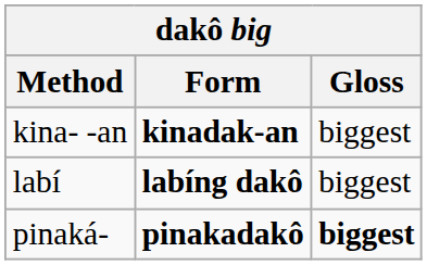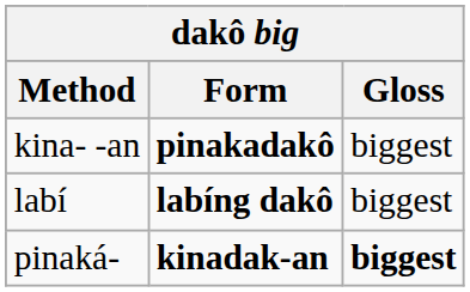 <table class="wikitable">
 <tr>
 <th colspan="3">dakô <em>big</em></th>
 </tr>
 <tr>
 <th>Method</th>
 <th>Form</th>
 <th>Gloss</th>
 </tr>
 <tr>
 <td>kina- -an</td>
-<td><strong>kinadak-an</strong></td>
+<td><strong>pinakadakô</strong></td>
 <td>biggest</td>
 </tr>
 <tr>
 <td>labí</td>
 <td><strong>labíng dakô</strong></td>
 <td>biggest</td>
 </tr>
 <tr>
 <td>pinaká-</td>
-<td><strong>pinakadakô</strong></td>
+<td><strong>kinadak-an</strong></td>
 <td><strong>biggest</strong></td>
 </tr>
 </table>
